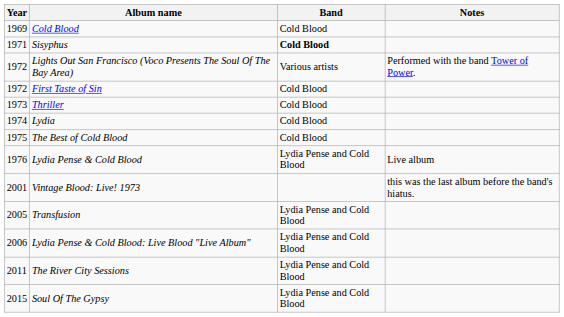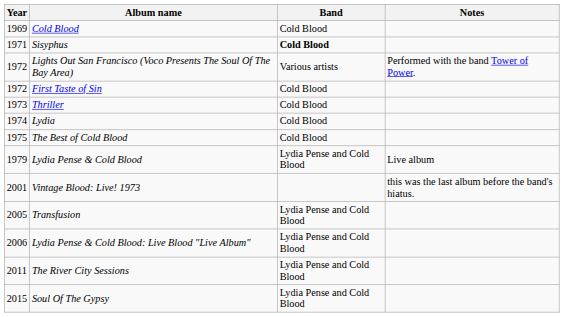 <table class="wikitable">
 <tr>
 <th>Year</th>
 <th>Album name</th>
 <th>Band</th>
 <th>Notes</th>
 </tr>
 <tr>
 <td>1969</td>
 <td><em><a href='#'>Cold Blood</a></em></td>
 <td>Cold Blood</td>
 <td></td>
 </tr>
 <tr>
 <td>1971</td>
 <td><em>Sisyphus</em></td>
 <td><strong>Cold Blood</strong></td>
 <td></td>
 </tr>
 <tr>
 <td>1972</td>
 <td><em>Lights Out San Francisco (Voco Presents The Soul Of The Bay Area)</em></td>
 <td>Various artists</td>
 <td>Performed with the band <a href='#'>Tower of Power</a>.</td>
 </tr>
 <tr>
 <td>1972</td>
 <td><em><a href='#'>First Taste of Sin</a></em></td>
 <td>Cold Blood</td>
 <td></td>
 </tr>
 <tr>
 <td>1973</td>
 <td><em><a href='#'>Thriller</a></em></td>
 <td>Cold Blood</td>
 <td></td>
 </tr>
 <tr>
 <td>1974</td>
 <td><em>Lydia</em></td>
 <td>Cold Blood</td>
 <td></td>
 </tr>
 <tr>
 <td>1975</td>
 <td><em>The Best of Cold Blood</em></td>
 <td>Cold Blood</td>
 <td></td>
 </tr>
 <tr>
-<td>1976</td>
+<td>1979</td>
 <td><em>Lydia Pense & Cold Blood</em></td>
 <td>Lydia Pense and Cold Blood</td>
 <td>Live album</td>
 </tr>
 <tr>
 <td>2001</td>
 <td><em>Vintage Blood: Live! 1973</em></td>
 <td></td>
 <td>this was the last album before the band's hiatus.</td>
 </tr>
 <tr>
 <td>2005</td>
 <td><em>Transfusion</em></td>
 <td>Lydia Pense and Cold Blood</td>
 <td></td>
 </tr>
 <tr>
 <td>2006</td>
 <td><em>Lydia Pense & Cold Blood: Live Blood "Live Album"</em></td>
 <td>Lydia Pense and Cold Blood</td>
 <td></td>
 </tr>
 <tr>
 <td>2011</td>
 <td><em>The River City Sessions</em></td>
 <td>Lydia Pense and Cold Blood</td>
 <td></td>
 </tr>
 <tr>
 <td>2015</td>
 <td><em>Soul Of The Gypsy</em></td>
 <td>Lydia Pense and Cold Blood</td>
 <td></td>
 </tr>
 </table>
